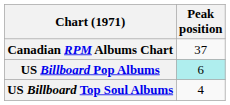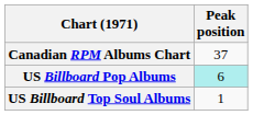 <table class="wikitable sortable plainrowheaders">
 <tr>
 <th scope="col">Chart (1971)</th>
 <th scope="col">Peak<br>position</th>
 </tr>
 <tr>
 <th scope="row">Canadian <em><a href='#'>RPM</a></em> Albums Chart</th>
 <td style="text-align:center;">37</td>
 </tr>
 <tr>
 <th scope="row">US <a href='#'><em>Billboard</em> Pop Albums</a></th>
 <td style="background: paleturquoise; text-align:center;">6</td>
 </tr>
 <tr>
 <th scope="row">US <em>Billboard</em> <a href='#'>Top Soul Albums</a></th>
-<td style="text-align:center;">4</td>
+<td style="text-align:center;">1</td>
 </tr>
 </table>
